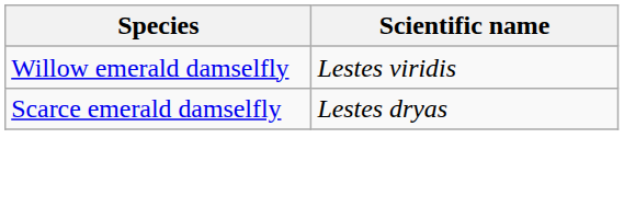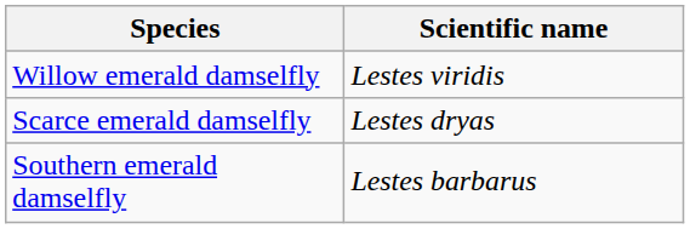 <table class="wikitable">
 <tr>
 <th>Species</th>
 <th>Scientific name</th>
 </tr>
 <tr>
 <td style="width:180px"><a href='#'>Willow emerald damselfly</a></td>
 <td style="width:180px"><em>Lestes viridis</em></td>
 </tr>
 <tr>
 <td><a href='#'>Scarce emerald damselfly</a></td>
 <td><em>Lestes dryas</em></td>
 </tr>
+<tr>
+<td><a href='#'>Southern emerald damselfly</a></td>
+<td><em>Lestes barbarus</em></td>
+</tr>
 </table>
